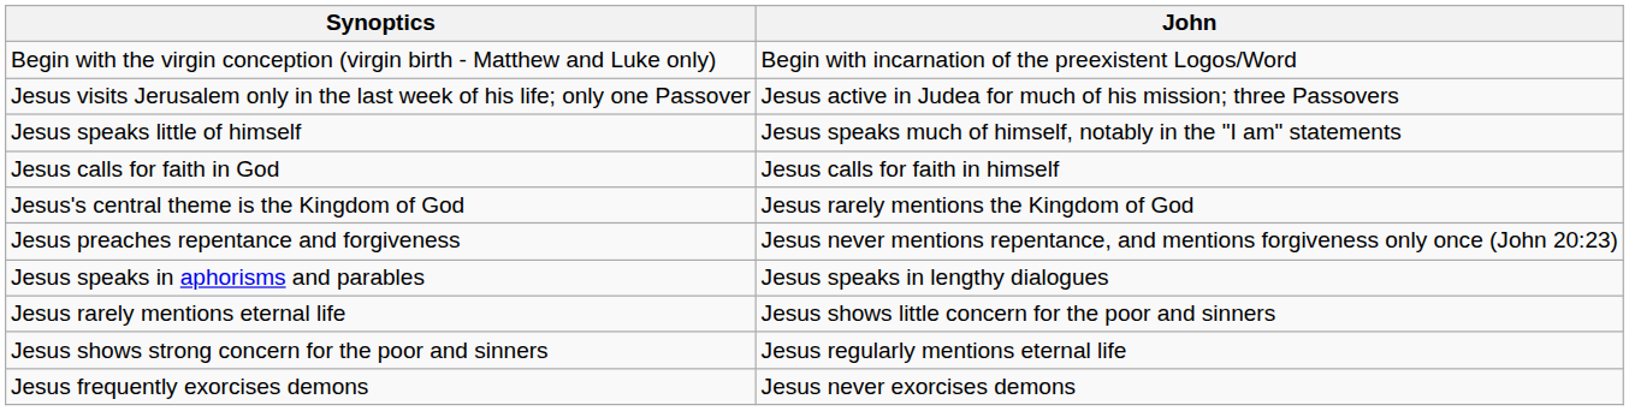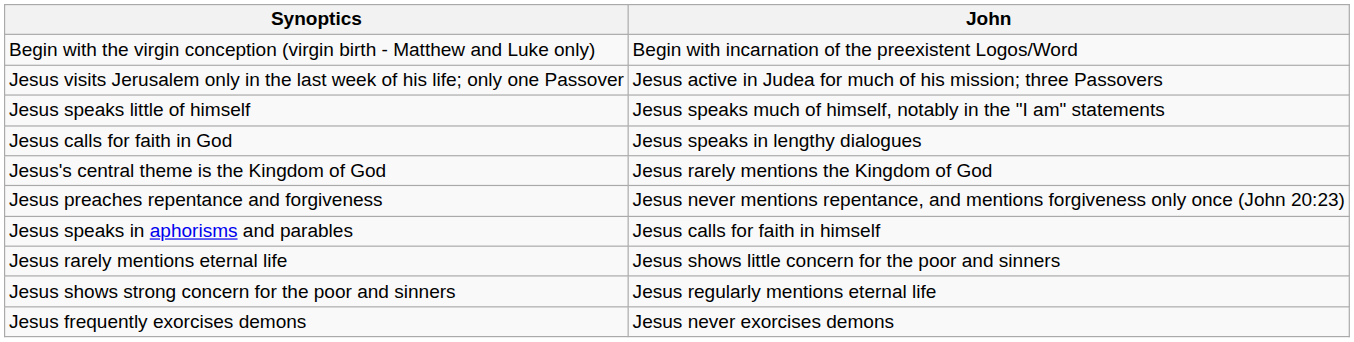 <table class="wikitable">
 <tr>
 <th>Synoptics</th>
 <th>John</th>
 </tr>
 <tr>
 <td>Begin with the virgin conception (virgin birth - Matthew and Luke only)</td>
 <td>Begin with incarnation of the preexistent Logos/Word</td>
 </tr>
 <tr>
 <td>Jesus visits Jerusalem only in the last week of his life; only one Passover</td>
 <td>Jesus active in Judea for much of his mission; three Passovers</td>
 </tr>
 <tr>
 <td>Jesus speaks little of himself</td>
 <td>Jesus speaks much of himself, notably in the "I am" statements</td>
 </tr>
 <tr>
 <td>Jesus calls for faith in God</td>
-<td>Jesus calls for faith in himself</td>
+<td>Jesus speaks in lengthy dialogues</td>
 </tr>
 <tr>
 <td>Jesus's central theme is the Kingdom of God</td>
 <td>Jesus rarely mentions the Kingdom of God</td>
 </tr>
 <tr>
 <td>Jesus preaches repentance and forgiveness</td>
 <td>Jesus never mentions repentance, and mentions forgiveness only once (John 20:23)</td>
 </tr>
 <tr>
 <td>Jesus speaks in <a href='#'>aphorisms</a> and parables</td>
-<td>Jesus speaks in lengthy dialogues</td>
+<td>Jesus calls for faith in himself</td>
 </tr>
 <tr>
 <td>Jesus rarely mentions eternal life</td>
 <td>Jesus shows little concern for the poor and sinners</td>
 </tr>
 <tr>
 <td>Jesus shows strong concern for the poor and sinners</td>
 <td>Jesus regularly mentions eternal life</td>
 </tr>
 <tr>
 <td>Jesus frequently exorcises demons</td>
 <td>Jesus never exorcises demons</td>
 </tr>
 </table>
